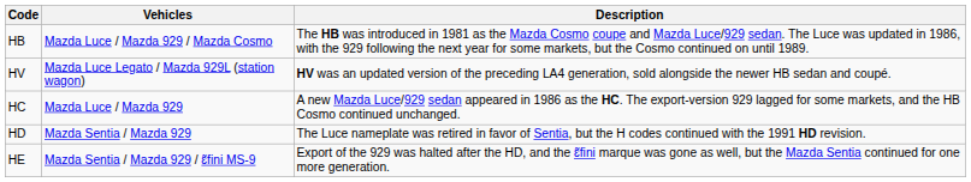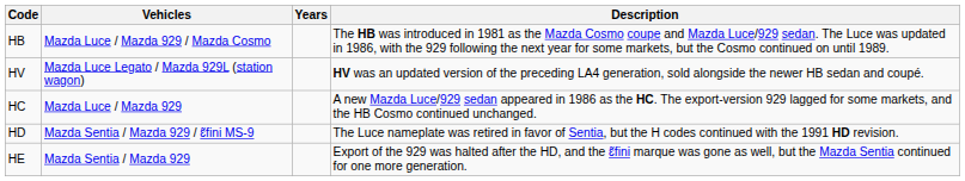 <table class="wikitable">
 <tr>
 <th>Code</th>
 <th style="width:20em">Vehicles</th>
+<th>Years</th>
 <th>Description</th>
 </tr>
 <tr>
 <td>HB</td>
 <td><a href='#'>Mazda Luce</a> / <a href='#'>Mazda 929</a> / <a href='#'>Mazda Cosmo</a></td>
+<td></td>
 <td>The <strong>HB</strong> was introduced in 1981 as the <a href='#'>Mazda Cosmo</a> <a href='#'>coupe</a> and <a href='#'>Mazda Luce</a>/<a href='#'>929</a> <a href='#'>sedan</a>. The Luce was updated in 1986, with the 929 following the next year for some markets, but the Cosmo continued on until 1989.</td>
 </tr>
 <tr>
 <td>HV</td>
 <td><a href='#'>Mazda Luce Legato</a> / <a href='#'>Mazda 929L</a> (<a href='#'>station wagon</a>)</td>
+<td></td>
 <td><strong>HV</strong> was an updated version of the preceding LA4 generation, sold alongside the newer HB sedan and coupé.</td>
 </tr>
 <tr>
 <td>HC</td>
 <td><a href='#'>Mazda Luce</a> / <a href='#'>Mazda 929</a></td>
+<td></td>
 <td>A new <a href='#'>Mazda Luce</a>/<a href='#'>929</a> <a href='#'>sedan</a> appeared in 1986 as the <strong>HC</strong>. The export-version 929 lagged for some markets, and the HB Cosmo continued unchanged.</td>
 </tr>
 <tr>
 <td>HD</td>
-<td><a href='#'>Mazda Sentia</a> / <a href='#'>Mazda 929</a></td>
+<td><a href='#'>Mazda Sentia</a> / <a href='#'>Mazda 929</a> / <a href='#'>ɛ̃fini MS-9</a></td>
+<td></td>
 <td>The Luce nameplate was retired in favor of <a href='#'>Sentia</a>, but the H codes continued with the 1991 <strong>HD</strong> revision.</td>
 </tr>
 <tr>
 <td>HE</td>
-<td><a href='#'>Mazda Sentia</a> / <a href='#'>Mazda 929</a> / <a href='#'>ɛ̃fini MS-9</a></td>
+<td><a href='#'>Mazda Sentia</a> / <a href='#'>Mazda 929</a></td>
+<td></td>
 <td>Export of the 929 was halted after the HD, and the <a href='#'>ɛ̃fini</a> marque was gone as well, but the <a href='#'>Mazda Sentia</a> continued for one more generation.</td>
 </tr>
 </table>
